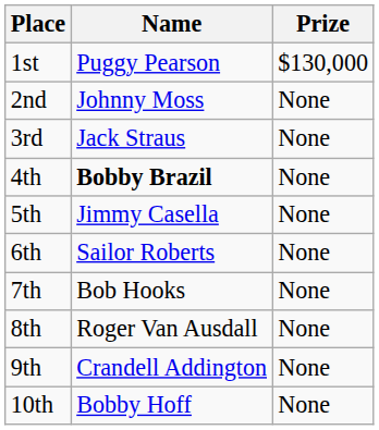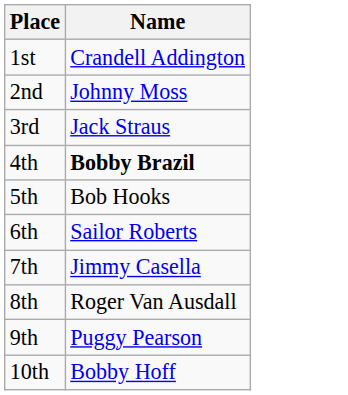 <table class="wikitable">
 <tr>
 <th bgcolor="#FFEBAD">Place</th>
 <th bgcolor="#FFEBAD">Name</th>
-<th bgcolor="#FFEBAD">Prize</th>
 </tr>
 <tr>
 <td>1st</td>
-<td><a href='#'>Puggy Pearson</a></td>
-<td>$130,000</td>
+<td><a href='#'>Crandell Addington</a></td>
 </tr>
 <tr>
 <td>2nd</td>
 <td><a href='#'>Johnny Moss</a></td>
-<td>None</td>
 </tr>
 <tr>
 <td>3rd</td>
 <td><a href='#'>Jack Straus</a></td>
-<td>None</td>
 </tr>
 <tr>
 <td>4th</td>
 <td><strong>Bobby Brazil</strong></td>
-<td>None</td>
 </tr>
 <tr>
 <td>5th</td>
-<td><a href='#'>Jimmy Casella</a></td>
-<td>None</td>
+<td>Bob Hooks</td>
 </tr>
 <tr>
 <td>6th</td>
 <td><a href='#'>Sailor Roberts</a></td>
-<td>None</td>
 </tr>
 <tr>
 <td>7th</td>
-<td>Bob Hooks</td>
-<td>None</td>
+<td><a href='#'>Jimmy Casella</a></td>
 </tr>
 <tr>
 <td>8th</td>
 <td>Roger Van Ausdall</td>
-<td>None</td>
 </tr>
 <tr>
 <td>9th</td>
-<td><a href='#'>Crandell Addington</a></td>
-<td>None</td>
+<td><a href='#'>Puggy Pearson</a></td>
 </tr>
 <tr>
 <td>10th</td>
 <td><a href='#'>Bobby Hoff</a></td>
-<td>None</td>
 </tr>
 </table>
